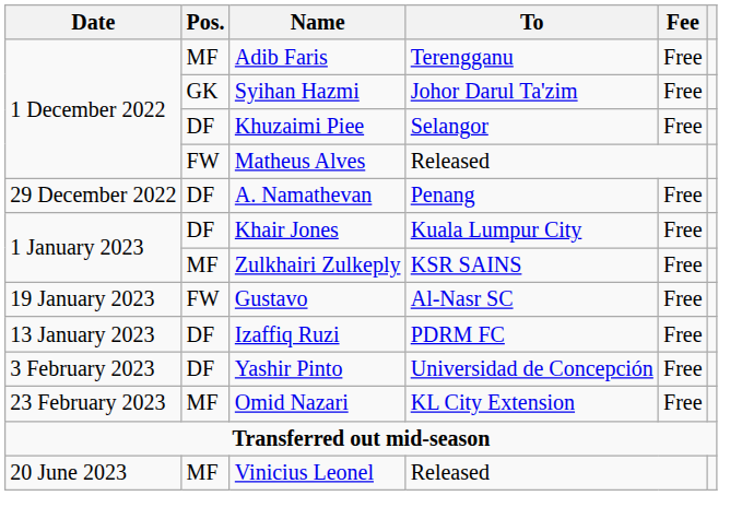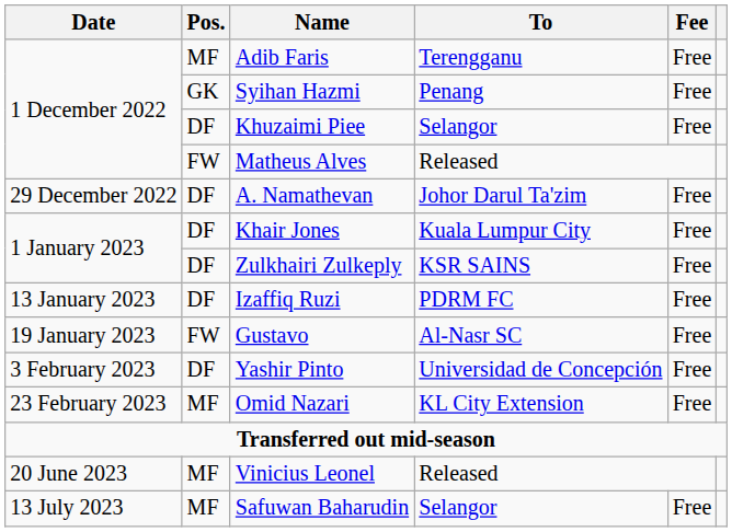 <table class="wikitable">
 <tr>
 <th>Date</th>
 <th>Pos.</th>
 <th>Name</th>
 <th>To</th>
 <th>Fee</th>
 <th></th>
 </tr>
 <tr>
 <td rowspan="4">1 December 2022</td>
 <td>MF</td>
 <td> <a href='#'>Adib Faris</a></td>
 <td> <a href='#'>Terengganu</a></td>
 <td>Free</td>
 <td></td>
 </tr>
 <tr>
 <td>GK</td>
 <td> <a href='#'>Syihan Hazmi</a></td>
-<td> <a href='#'>Johor Darul Ta'zim</a></td>
+<td> <a href='#'>Penang</a></td>
 <td>Free</td>
 <td></td>
 </tr>
 <tr>
 <td>DF</td>
 <td> <a href='#'>Khuzaimi Piee</a></td>
 <td> <a href='#'>Selangor</a></td>
 <td>Free</td>
 <td></td>
 </tr>
 <tr>
 <td>FW</td>
 <td> <a href='#'>Matheus Alves</a></td>
 <td colspan="2">Released</td>
 <td></td>
 </tr>
 <tr>
 <td>29 December 2022</td>
 <td>DF</td>
 <td> <a href='#'>A. Namathevan</a></td>
-<td> <a href='#'>Penang</a></td>
+<td> <a href='#'>Johor Darul Ta'zim</a></td>
 <td>Free</td>
 <td></td>
 </tr>
 <tr>
 <td rowspan="2">1 January 2023</td>
 <td>DF</td>
 <td> <a href='#'>Khair Jones</a></td>
 <td> <a href='#'>Kuala Lumpur City</a></td>
 <td>Free</td>
 <td></td>
 </tr>
 <tr>
-<td>MF</td>
+<td>DF</td>
 <td> <a href='#'>Zulkhairi Zulkeply</a></td>
 <td> <a href='#'>KSR SAINS</a></td>
+<td>Free</td>
+<td></td>
+</tr>
+<tr>
+<td>13 January 2023</td>
+<td>DF</td>
+<td> <a href='#'>Izaffiq Ruzi</a></td>
+<td> <a href='#'>PDRM FC</a></td>
 <td>Free</td>
 <td></td>
 </tr>
 <tr>
 <td>19 January 2023</td>
 <td>FW</td>
 <td> <a href='#'>Gustavo</a></td>
 <td> <a href='#'>Al-Nasr SC</a></td>
-<td>Free</td>
-<td></td>
-</tr>
-<tr>
-<td>13 January 2023</td>
-<td>DF</td>
-<td> <a href='#'>Izaffiq Ruzi</a></td>
-<td> <a href='#'>PDRM FC</a></td>
 <td>Free</td>
 <td></td>
 </tr>
 <tr>
 <td>3 February 2023</td>
 <td>DF</td>
 <td> <a href='#'>Yashir Pinto</a></td>
 <td> <a href='#'>Universidad de Concepción</a></td>
 <td>Free</td>
 <td></td>
 </tr>
 <tr>
 <td>23 February 2023</td>
 <td>MF</td>
 <td> <a href='#'>Omid Nazari</a></td>
 <td> <a href='#'>KL City Extension</a></td>
 <td>Free</td>
 <td></td>
 </tr>
 <tr>
 <td colspan="6" ; align="center"><strong>Transferred out mid-season</strong></td>
 </tr>
 <tr>
 <td>20 June 2023</td>
 <td>MF</td>
 <td> <a href='#'>Vinicius Leonel</a></td>
 <td colspan="2">Released</td>
 <td></td>
 </tr>
+<tr>
+<td>13 July 2023</td>
+<td>MF</td>
+<td> <a href='#'>Safuwan Baharudin</a></td>
+<td> <a href='#'>Selangor</a></td>
+<td>Free</td>
+<td></td>
+</tr>
 </table>
